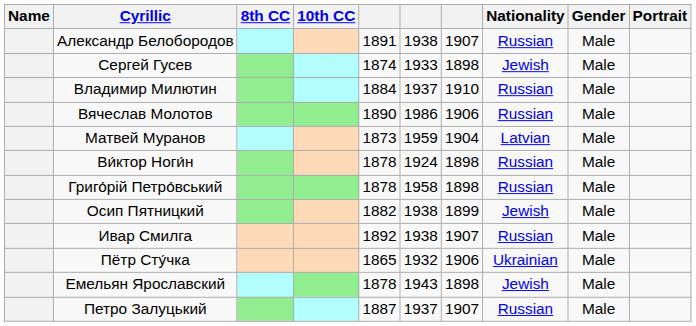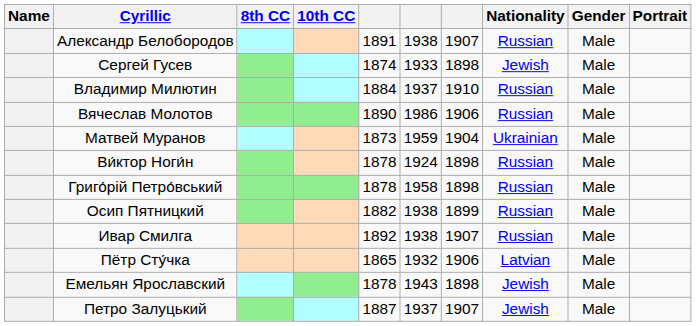 <table class="wikitable sortable" style=text-align:center>
 <tr>
 <th scope="col">Name</th>
 <th scope="col" class="unsortable"><a href='#'>Cyrillic</a></th>
 <th scope="col"><a href='#'>8th CC</a></th>
 <th scope="col"><a href='#'>10th CC</a></th>
 <th scope="col"></th>
 <th scope="col"></th>
 <th scope="col"></th>
 <th scope="col">Nationality</th>
 <th scope="col">Gender</th>
 <th scope="col" class="unsortable">Portrait</th>
 </tr>
 <tr>
 <th align="center" scope="row" style="font-weight:normal;"></th>
 <td>Александр Белобородов</td>
 <td bgcolor = #B2FFFF></td>
 <td bgcolor = PeachPuff></td>
 <td>1891</td>
 <td>1938</td>
 <td>1907</td>
 <td><a href='#'>Russian</a></td>
 <td>Male</td>
 <td></td>
 </tr>
 <tr>
 <th align="center" scope="row" style="font-weight:normal;"></th>
 <td>Сергей Гусев</td>
 <td bgcolor = LightGreen></td>
 <td bgcolor = #B2FFFF></td>
 <td>1874</td>
 <td>1933</td>
 <td>1898</td>
 <td><a href='#'>Jewish</a></td>
 <td>Male</td>
 <td></td>
 </tr>
 <tr>
 <th align="center" scope="row" style="font-weight:normal;"></th>
 <td>Владимир Милютин</td>
 <td bgcolor = LightGreen></td>
 <td bgcolor = #B2FFFF></td>
 <td>1884</td>
 <td>1937</td>
 <td>1910</td>
 <td><a href='#'>Russian</a></td>
 <td>Male</td>
 <td></td>
 </tr>
 <tr>
 <th align="center" scope="row" style="font-weight:normal;"></th>
 <td>Вячеслав Молотов</td>
 <td bgcolor = LightGreen></td>
 <td bgcolor = LightGreen></td>
 <td>1890</td>
 <td>1986</td>
 <td>1906</td>
 <td><a href='#'>Russian</a></td>
 <td>Male</td>
 <td></td>
 </tr>
 <tr>
 <th align="center" scope="row" style="font-weight:normal;"></th>
 <td>Матвей Муранов</td>
 <td bgcolor = #B2FFFF></td>
 <td bgcolor = PeachPuff></td>
 <td>1873</td>
 <td>1959</td>
 <td>1904</td>
-<td><a href='#'>Latvian</a></td>
+<td><a href='#'>Ukrainian</a></td>
 <td>Male</td>
 <td></td>
 </tr>
 <tr>
 <th align="center" scope="row" style="font-weight:normal;"></th>
 <td>Ви́ктор Ноги́н</td>
 <td bgcolor = LightGreen></td>
 <td bgcolor = PeachPuff></td>
 <td>1878</td>
 <td>1924</td>
 <td>1898</td>
 <td><a href='#'>Russian</a></td>
 <td>Male</td>
 <td></td>
 </tr>
 <tr>
 <th align="center" scope="row" style="font-weight:normal;"></th>
 <td>Григо́рій Петро́вський</td>
 <td bgcolor = LightGreen></td>
 <td bgcolor = LightGreen></td>
 <td>1878</td>
 <td>1958</td>
 <td>1898</td>
 <td><a href='#'>Russian</a></td>
 <td>Male</td>
 <td></td>
 </tr>
 <tr>
 <th align="center" scope="row" style="font-weight:normal;"></th>
 <td>Осип Пятницкий</td>
 <td bgcolor = LightGreen></td>
 <td bgcolor = PeachPuff></td>
 <td>1882</td>
 <td>1938</td>
 <td>1899</td>
-<td><a href='#'>Jewish</a></td>
+<td><a href='#'>Russian</a></td>
 <td>Male</td>
 <td></td>
 </tr>
 <tr>
 <th align="center" scope="row" style="font-weight:normal;"></th>
 <td>Ивар Смилга</td>
 <td bgcolor = PeachPuff></td>
 <td bgcolor = PeachPuff></td>
 <td>1892</td>
 <td>1938</td>
 <td>1907</td>
 <td><a href='#'>Russian</a></td>
 <td>Male</td>
 <td></td>
 </tr>
 <tr>
 <th align="center" scope="row" style="font-weight:normal;"></th>
 <td>Пётр Сту́чка</td>
 <td bgcolor = PeachPuff></td>
 <td bgcolor = PeachPuff></td>
 <td>1865</td>
 <td>1932</td>
 <td>1906</td>
-<td><a href='#'>Ukrainian</a></td>
+<td><a href='#'>Latvian</a></td>
 <td>Male</td>
 <td></td>
 </tr>
 <tr>
 <th align="center" scope="row" style="font-weight:normal;"></th>
 <td>Емельян Ярославский</td>
 <td bgcolor = #B2FFFF></td>
 <td bgcolor = LightGreen></td>
 <td>1878</td>
 <td>1943</td>
 <td>1898</td>
 <td><a href='#'>Jewish</a></td>
 <td>Male</td>
 <td></td>
 </tr>
 <tr>
 <th align="center" scope="row" style="font-weight:normal;"></th>
 <td>Петро Залуцький</td>
 <td bgcolor = LightGreen></td>
 <td bgcolor = #B2FFFF></td>
 <td>1887</td>
 <td>1937</td>
 <td>1907</td>
-<td><a href='#'>Russian</a></td>
+<td><a href='#'>Jewish</a></td>
 <td>Male</td>
 <td></td>
 </tr>
 </table>
